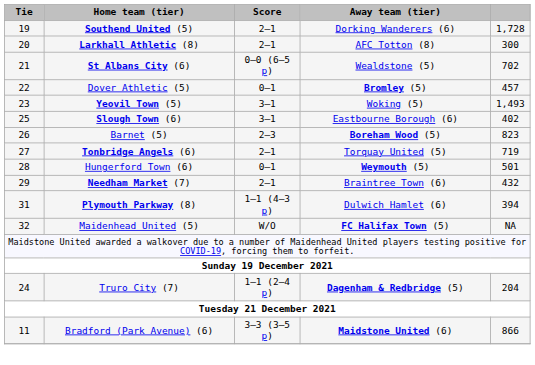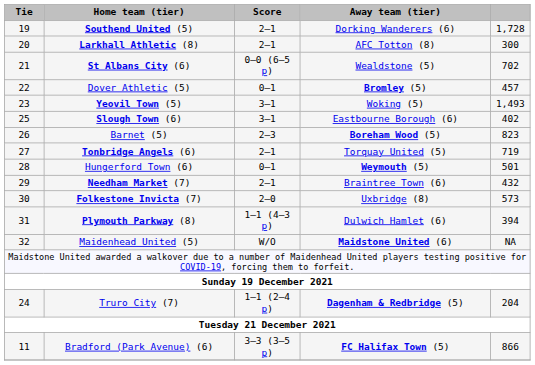 <table class="wikitable" style="width: 650px; background:WhiteSmoke; text-align:center; font-size:90%">
 <tr>
 <td scope="col" style="width:  7.50%; background:silver;"><strong>Tie</strong></td>
 <td scope="col" style="width: 36.25%; background:silver;"><strong>Home team (tier)</strong></td>
 <td scope="col" style="width: 12.50%; background:silver;"><strong>Score</strong></td>
 <td scope="col" style="width: 36.25%; background:silver;"><strong>Away team (tier)</strong></td>
 <td scope="col" style="width:  7.50%; background:silver;"><strong></strong></td>
 </tr>
 <tr>
 <td>19</td>
 <td><strong><a href='#'>Southend United</a></strong> (5)</td>
 <td>2–1</td>
 <td><a href='#'>Dorking Wanderers</a> (6)</td>
 <td>1,728</td>
 </tr>
 <tr>
 <td>20</td>
 <td><strong><a href='#'>Larkhall Athletic</a></strong> (8)</td>
 <td>2–1</td>
 <td><a href='#'>AFC Totton</a> (8)</td>
 <td>300</td>
 </tr>
 <tr>
 <td>21</td>
 <td><strong><a href='#'>St Albans City</a></strong> (6)</td>
 <td>0–0 (6–5 <a href='#'>p</a>)</td>
 <td><a href='#'>Wealdstone</a> (5)</td>
 <td>702</td>
 </tr>
 <tr>
 <td>22</td>
 <td><a href='#'>Dover Athletic</a> (5)</td>
 <td>0–1</td>
 <td><strong><a href='#'>Bromley</a></strong> (5)</td>
 <td>457</td>
 </tr>
 <tr>
 <td>23</td>
 <td><strong><a href='#'>Yeovil Town</a></strong> (5)</td>
 <td>3–1</td>
 <td><a href='#'>Woking</a> (5)</td>
 <td>1,493</td>
 </tr>
 <tr>
 <td>25</td>
 <td><strong><a href='#'>Slough Town</a></strong> (6)</td>
 <td>3–1</td>
 <td><a href='#'>Eastbourne Borough</a> (6)</td>
 <td>402</td>
 </tr>
 <tr>
 <td>26</td>
 <td><a href='#'>Barnet</a> (5)</td>
 <td>2–3</td>
 <td><strong><a href='#'>Boreham Wood</a></strong> (5)</td>
 <td>823</td>
 </tr>
 <tr>
 <td>27</td>
 <td><strong><a href='#'>Tonbridge Angels</a></strong> (6)</td>
 <td>2–1</td>
 <td><a href='#'>Torquay United</a> (5)</td>
 <td>719</td>
 </tr>
 <tr>
 <td>28</td>
 <td><a href='#'>Hungerford Town</a> (6)</td>
 <td>0–1</td>
 <td><strong><a href='#'>Weymouth</a></strong> (5)</td>
 <td>501</td>
 </tr>
 <tr>
 <td>29</td>
 <td><strong><a href='#'>Needham Market</a></strong> (7)</td>
 <td>2–1</td>
 <td><a href='#'>Braintree Town</a> (6)</td>
 <td>432</td>
 </tr>
 <tr>
+<td>30</td>
+<td><strong><a href='#'>Folkestone Invicta</a></strong> (7)</td>
+<td>2–0</td>
+<td><a href='#'>Uxbridge</a> (8)</td>
+<td>573</td>
+</tr>
+<tr>
 <td>31</td>
 <td><strong><a href='#'>Plymouth Parkway</a></strong> (8)</td>
 <td>1–1 (4–3 <a href='#'>p</a>)</td>
 <td><a href='#'>Dulwich Hamlet</a> (6)</td>
 <td>394</td>
 </tr>
 <tr>
 <td>32</td>
 <td><a href='#'>Maidenhead United</a> (5)</td>
 <td>W/O</td>
-<td><strong><a href='#'>FC Halifax Town</a></strong> (5)</td>
+<td><strong><a href='#'>Maidstone United</a></strong> (6)</td>
 <td>NA</td>
 </tr>
 <tr>
 <td colspan="5" style="background:GhostWhite; height:20px; text-align:center; font-size:90%">Maidstone United awarded a walkover due to a number of Maidenhead United players testing positive for <a href='#'>COVID-19</a>, forcing them to forfeit.</td>
 </tr>
 <tr>
 <td colspan="5" style= background:White><strong>Sunday 19 December 2021</strong></td>
 </tr>
 <tr>
 <td>24</td>
 <td><a href='#'>Truro City</a> (7)</td>
 <td>1–1 (2–4 <a href='#'>p</a>)</td>
 <td><strong><a href='#'>Dagenham & Redbridge</a></strong> (5)</td>
 <td>204</td>
 </tr>
 <tr>
 <td colspan="5" style= background:White><strong>Tuesday 21 December 2021</strong></td>
 </tr>
 <tr>
 <td>11</td>
 <td><a href='#'>Bradford (Park Avenue)</a> (6)</td>
 <td>3–3 (3–5 <a href='#'>p</a>)</td>
-<td><strong><a href='#'>Maidstone United</a></strong> (6)</td>
+<td><strong><a href='#'>FC Halifax Town</a></strong> (5)</td>
 <td>866</td>
 </tr>
 <tr>
 </tr>
 </table>
